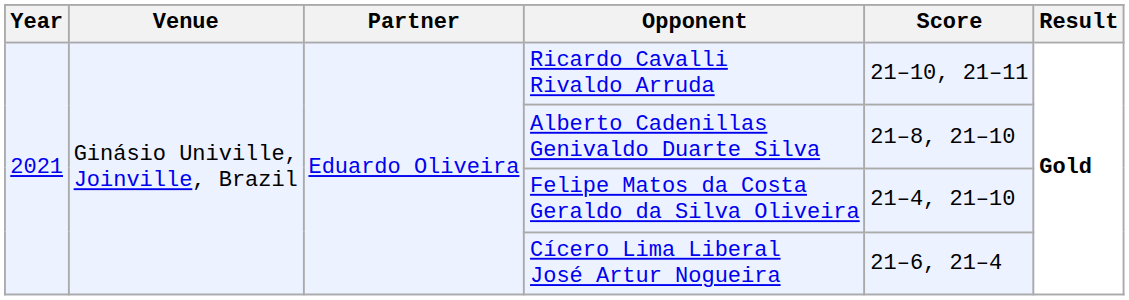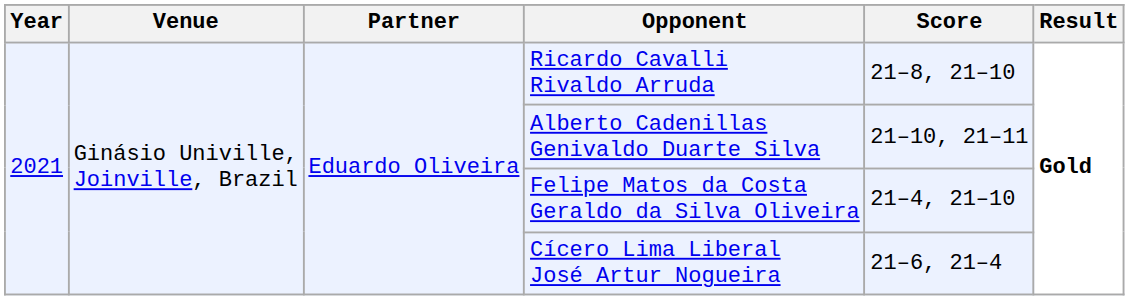 <table class="sortable wikitable" style="font-size: 90%;">
 <tr>
 <th>Year</th>
 <th>Venue</th>
 <th>Partner</th>
 <th>Opponent</th>
 <th>Score</th>
 <th>Result</th>
 </tr>
 <tr style="background:#ECF2FF">
 <td rowspan="4" align="center"><a href='#'>2021</a></td>
 <td rowspan="4" align="left">Ginásio Univille,<br><a href='#'>Joinville</a>, Brazil</td>
 <td rowspan="4" align="left"> <a href='#'>Eduardo Oliveira</a></td>
 <td align="left"> <a href='#'>Ricardo Cavalli</a><br> <a href='#'>Rivaldo Arruda</a></td>
-<td align="left">21–10, 21–11</td>
+<td align="left">21–8, 21–10</td>
 <td rowspan="4" style="text-align:left; background:white"> <strong>Gold</strong></td>
 </tr>
 <tr style="background:#ECF2FF">
 <td align="left"> <a href='#'>Alberto Cadenillas</a><br> <a href='#'>Genivaldo Duarte Silva</a></td>
-<td align="left">21–8, 21–10</td>
+<td align="left">21–10, 21–11</td>
 </tr>
 <tr style="background:#ECF2FF">
 <td align="left"> <a href='#'>Felipe Matos da Costa</a><br> <a href='#'>Geraldo da Silva Oliveira</a></td>
 <td align="left">21–4, 21–10</td>
 </tr>
 <tr style="background:#ECF2FF">
 <td align="left"> <a href='#'>Cícero Lima Liberal</a><br> <a href='#'>José Artur Nogueira</a></td>
 <td align="left">21–6, 21–4</td>
 </tr>
 </table>
